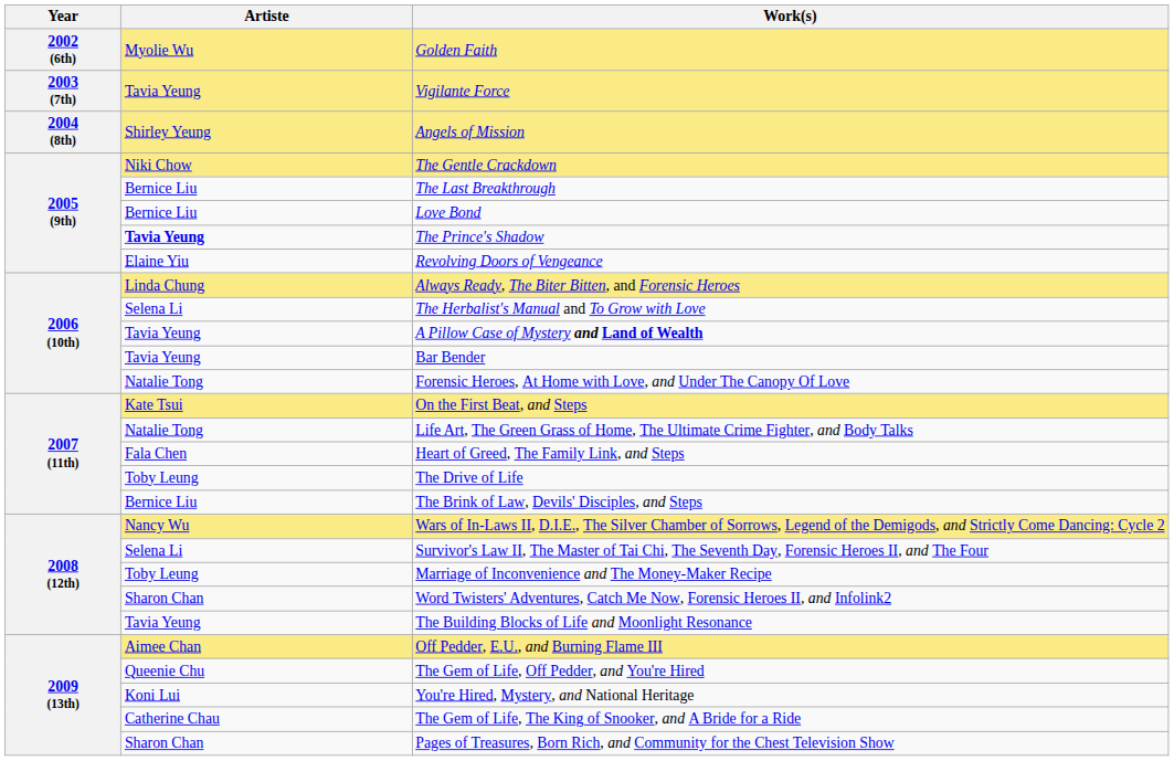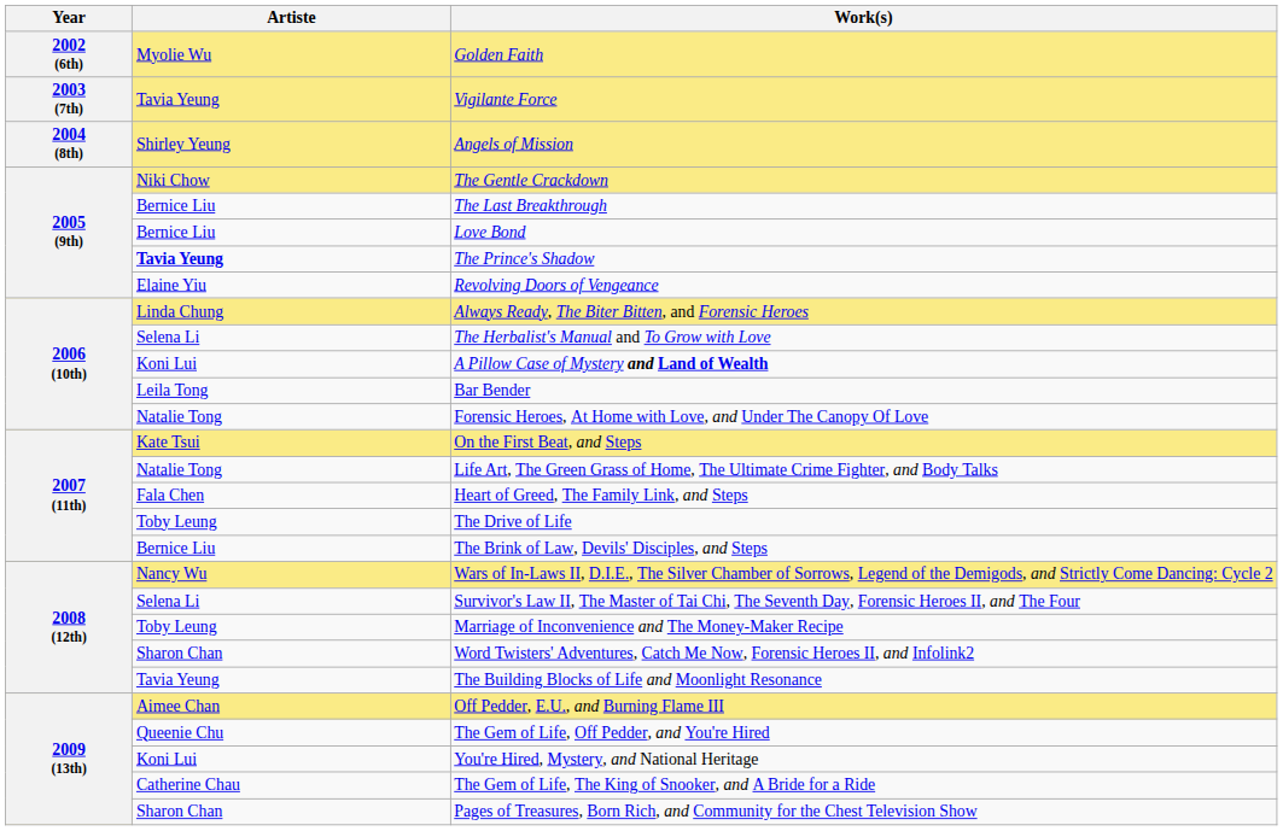 <table class="wikitable">
 <tr>
 <th style="width:10%;">Year</th>
 <th style="width:25%;">Artiste</th>
 <th>Work(s)</th>
 </tr>
 <tr>
 <th scope="row" style="text-align:center"><strong><a href='#'>2002</a></strong><br><small>(6th)</small></th>
 <td style="background:#FAEB86"><a href='#'>Myolie Wu</a> </td>
 <td style="background:#FAEB86"><em><a href='#'>Golden Faith</a></em></td>
 </tr>
 <tr>
 <th scope="row" style="text-align:center"><strong><a href='#'>2003</a></strong><br><small>(7th)</small></th>
 <td style="background:#FAEB86"><a href='#'>Tavia Yeung</a> </td>
 <td style="background:#FAEB86"><em><a href='#'>Vigilante Force</a></em></td>
 </tr>
 <tr>
 <th scope="row" style="text-align:center"><strong><a href='#'>2004</a></strong><br><small>(8th)</small></th>
 <td style="background:#FAEB86"><a href='#'>Shirley Yeung</a> </td>
 <td style="background:#FAEB86"><em><a href='#'>Angels of Mission</a></em></td>
 </tr>
 <tr style="background:#FAEB86">
 <th rowspan="5"><strong><a href='#'>2005</a></strong><br><small>(9th)</small></th>
 <td><a href='#'>Niki Chow</a> </td>
 <td><em><a href='#'>The Gentle Crackdown</a></em></td>
 </tr>
 <tr>
 <td><a href='#'>Bernice Liu</a></td>
 <td><em><a href='#'>The Last Breakthrough</a></em></td>
 </tr>
 <tr>
 <td><a href='#'>Bernice Liu</a></td>
 <td><em><a href='#'>Love Bond</a></em></td>
 </tr>
 <tr>
 <td><strong><a href='#'>Tavia Yeung</a></strong></td>
 <td><em><a href='#'>The Prince's Shadow</a></em></td>
 </tr>
 <tr>
 <td><a href='#'>Elaine Yiu</a></td>
 <td><em><a href='#'>Revolving Doors of Vengeance</a></em></td>
 </tr>
 <tr style="background:#FAEB86">
 <th rowspan="5"><strong><a href='#'>2006</a></strong> <br><small>(10th)</small></th>
 <td><a href='#'>Linda Chung</a> </td>
 <td><em><a href='#'>Always Ready</a></em>, <em><a href='#'>The Biter Bitten</a></em>, and <em><a href='#'>Forensic Heroes</a></em></td>
 </tr>
 <tr>
 <td><a href='#'>Selena Li</a></td>
 <td><em><a href='#'>The Herbalist's Manual</a></em> and <em><a href='#'>To Grow with Love</a></em></td>
 </tr>
 <tr>
-<td><a href='#'>Tavia Yeung</a></td>
+<td><a href='#'>Koni Lui</a></td>
 <td><em><a href='#'>A Pillow Case of Mystery</a><strong> and </em><a href='#'>Land of Wealth</a><em></td>
 </tr>
 <tr>
-<td><a href='#'>Tavia Yeung</a></td>
+<td><a href='#'>Leila Tong</a></td>
 <td></em><a href='#'>Bar Bender</a><em></td>
 </tr>
 <tr>
 <td><a href='#'>Natalie Tong</a></td>
 <td></em><a href='#'>Forensic Heroes</a><em>, </em><a href='#'>At Home with Love</a><em>, and </em><a href='#'>Under The Canopy Of Love</a><em></td>
 </tr>
 <tr style="background:#FAEB86">
 <th rowspan="5"></strong><a href='#'>2007</a><strong><br><small>(11th)</small></th>
 <td><a href='#'>Kate Tsui</a> </td>
 <td></em><a href='#'>On the First Beat</a><em>, and </em><a href='#'>Steps</a><em></td>
 </tr>
 <tr>
 <td><a href='#'>Natalie Tong</a></td>
 <td></em><a href='#'>Life Art</a><em>, </em><a href='#'>The Green Grass of Home</a><em>, </em><a href='#'>The Ultimate Crime Fighter</a><em>, and </em><a href='#'>Body Talks</a><em></td>
 </tr>
 <tr>
 <td><a href='#'>Fala Chen</a></td>
 <td></em><a href='#'>Heart of Greed</a><em>, </em><a href='#'>The Family Link</a><em>, and </em><a href='#'>Steps</a><em></td>
 </tr>
 <tr>
 <td><a href='#'>Toby Leung</a></td>
 <td></em><a href='#'>The Drive of Life</a><em></td>
 </tr>
 <tr>
 <td><a href='#'>Bernice Liu</a></td>
 <td></em><a href='#'>The Brink of Law</a><em>, </em><a href='#'>Devils' Disciples</a><em>, and </em><a href='#'>Steps</a><em></td>
 </tr>
 <tr style="background:#FAEB86">
 <th rowspan="5"></strong><a href='#'>2008</a><strong><br><small>(12th)</small></th>
 <td><a href='#'>Nancy Wu</a> </td>
 <td></em><a href='#'>Wars of In-Laws II</a><em>, </em><a href='#'>D.I.E.</a><em>, </em><a href='#'>The Silver Chamber of Sorrows</a><em>, </em><a href='#'>Legend of the Demigods</a><em>, and </em><a href='#'>Strictly Come Dancing: Cycle 2</a><em></td>
 </tr>
 <tr>
 <td><a href='#'>Selena Li</a></td>
 <td></em><a href='#'>Survivor's Law II</a><em>, </em><a href='#'>The Master of Tai Chi</a><em>, </em><a href='#'>The Seventh Day</a><em>, </em><a href='#'>Forensic Heroes II</a><em>, and </em><a href='#'>The Four</a><em></td>
 </tr>
 <tr>
 <td><a href='#'>Toby Leung</a></td>
 <td></em><a href='#'>Marriage of Inconvenience</a><em> and </em><a href='#'>The Money-Maker Recipe</a><em></td>
 </tr>
 <tr>
 <td><a href='#'>Sharon Chan</a></td>
 <td></em><a href='#'>Word Twisters' Adventures</a><em>, </em><a href='#'>Catch Me Now</a><em>, </em><a href='#'>Forensic Heroes II</a><em>, and </em><a href='#'>Infolink2</a><em></td>
 </tr>
 <tr>
 <td><a href='#'>Tavia Yeung</a></td>
 <td></em><a href='#'>The Building Blocks of Life</a><em> and </em><a href='#'>Moonlight Resonance</a><em></td>
 </tr>
 <tr style="background:#FAEB86">
 <th rowspan="5"></strong><a href='#'>2009</a><strong><br><small>(13th)</small></th>
 <td><a href='#'>Aimee Chan</a> </td>
 <td></em><a href='#'>Off Pedder</a><em>, </em><a href='#'>E.U.</a><em>, and </em><a href='#'>Burning Flame III</a><em></td>
 </tr>
 <tr>
 <td><a href='#'>Queenie Chu</a></td>
 <td></em><a href='#'>The Gem of Life</a><em>, </em><a href='#'>Off Pedder</a><em>, and </em><a href='#'>You're Hired</a><em></td>
 </tr>
 <tr>
 <td><a href='#'>Koni Lui</a></td>
 <td></em><a href='#'>You're Hired</a><em>, </em><a href='#'>Mystery</a><em>, and </em>National Heritage<em></td>
 </tr>
 <tr>
 <td><a href='#'>Catherine Chau</a></td>
 <td></em><a href='#'>The Gem of Life</a><em>, </em><a href='#'>The King of Snooker</a><em>, and </em><a href='#'>A Bride for a Ride</a><em></td>
 </tr>
 <tr>
 <td><a href='#'>Sharon Chan</a></td>
 <td></em><a href='#'>Pages of Treasures</a><em>, </em><a href='#'>Born Rich</a><em>, and </em><a href='#'>Community for the Chest Television Show</a><em></td>
 </tr>
 </table>
